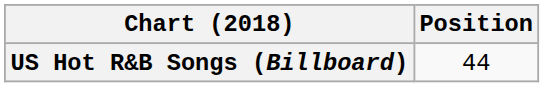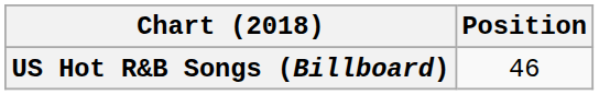 <table class="wikitable plainrowheaders" style="text-align:center">
 <tr>
 <th scope="col">Chart (2018)</th>
 <th scope="col">Position</th>
 </tr>
 <tr>
 <th scope="row">US Hot R&B Songs (<em>Billboard</em>)</th>
-<td>44</td>
+<td>46</td>
 </tr>
 </table>
